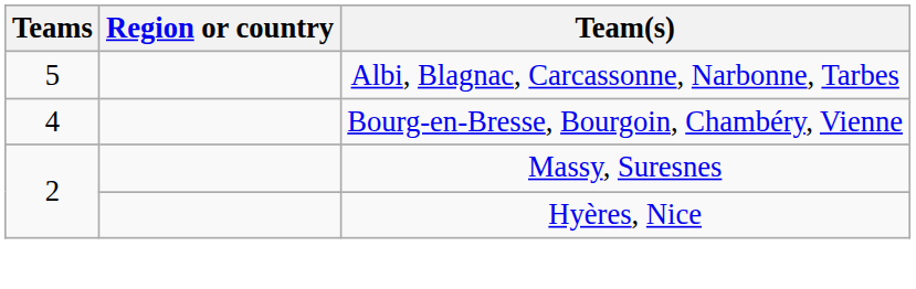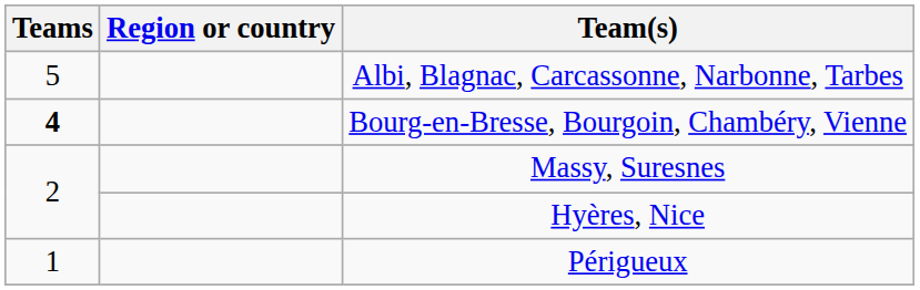 <table class="wikitable" style="text-align:center">
 <tr>
 <th>Teams</th>
 <th><a href='#'>Region</a> or country</th>
 <th>Team(s)</th>
 </tr>
 <tr>
 <td rowspan="1">5</td>
 <td align="left"></td>
 <td><a href='#'>Albi</a>, <a href='#'>Blagnac</a>, <a href='#'>Carcassonne</a>, <a href='#'>Narbonne</a>, <a href='#'>Tarbes</a></td>
 </tr>
 <tr>
-<td rowspan="1">4</td>
+<td rowspan="1"><strong>4</strong></td>
 <td align="left"></td>
 <td><a href='#'>Bourg-en-Bresse</a>, <a href='#'>Bourgoin</a>, <a href='#'>Chambéry</a>, <a href='#'>Vienne</a></td>
 </tr>
 <tr>
 <td rowspan="2">2</td>
 <td align="left"></td>
 <td><a href='#'>Massy</a>, <a href='#'>Suresnes</a></td>
 </tr>
 <tr>
 <td align="left"></td>
 <td><a href='#'>Hyères</a>, <a href='#'>Nice</a></td>
 </tr>
+<tr>
+<td rowspan="1">1</td>
+<td align="left"></td>
+<td><a href='#'>Périgueux</a></td>
+</tr>
 </table>
